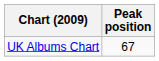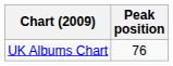 <table class="wikitable">
 <tr>
 <th>Chart (2009)</th>
 <th>Peak<br>position</th>
 </tr>
 <tr>
 <td><a href='#'>UK Albums Chart</a></td>
-<td align="center">67</td>
+<td align="center">76</td>
 </tr>
 </table>
